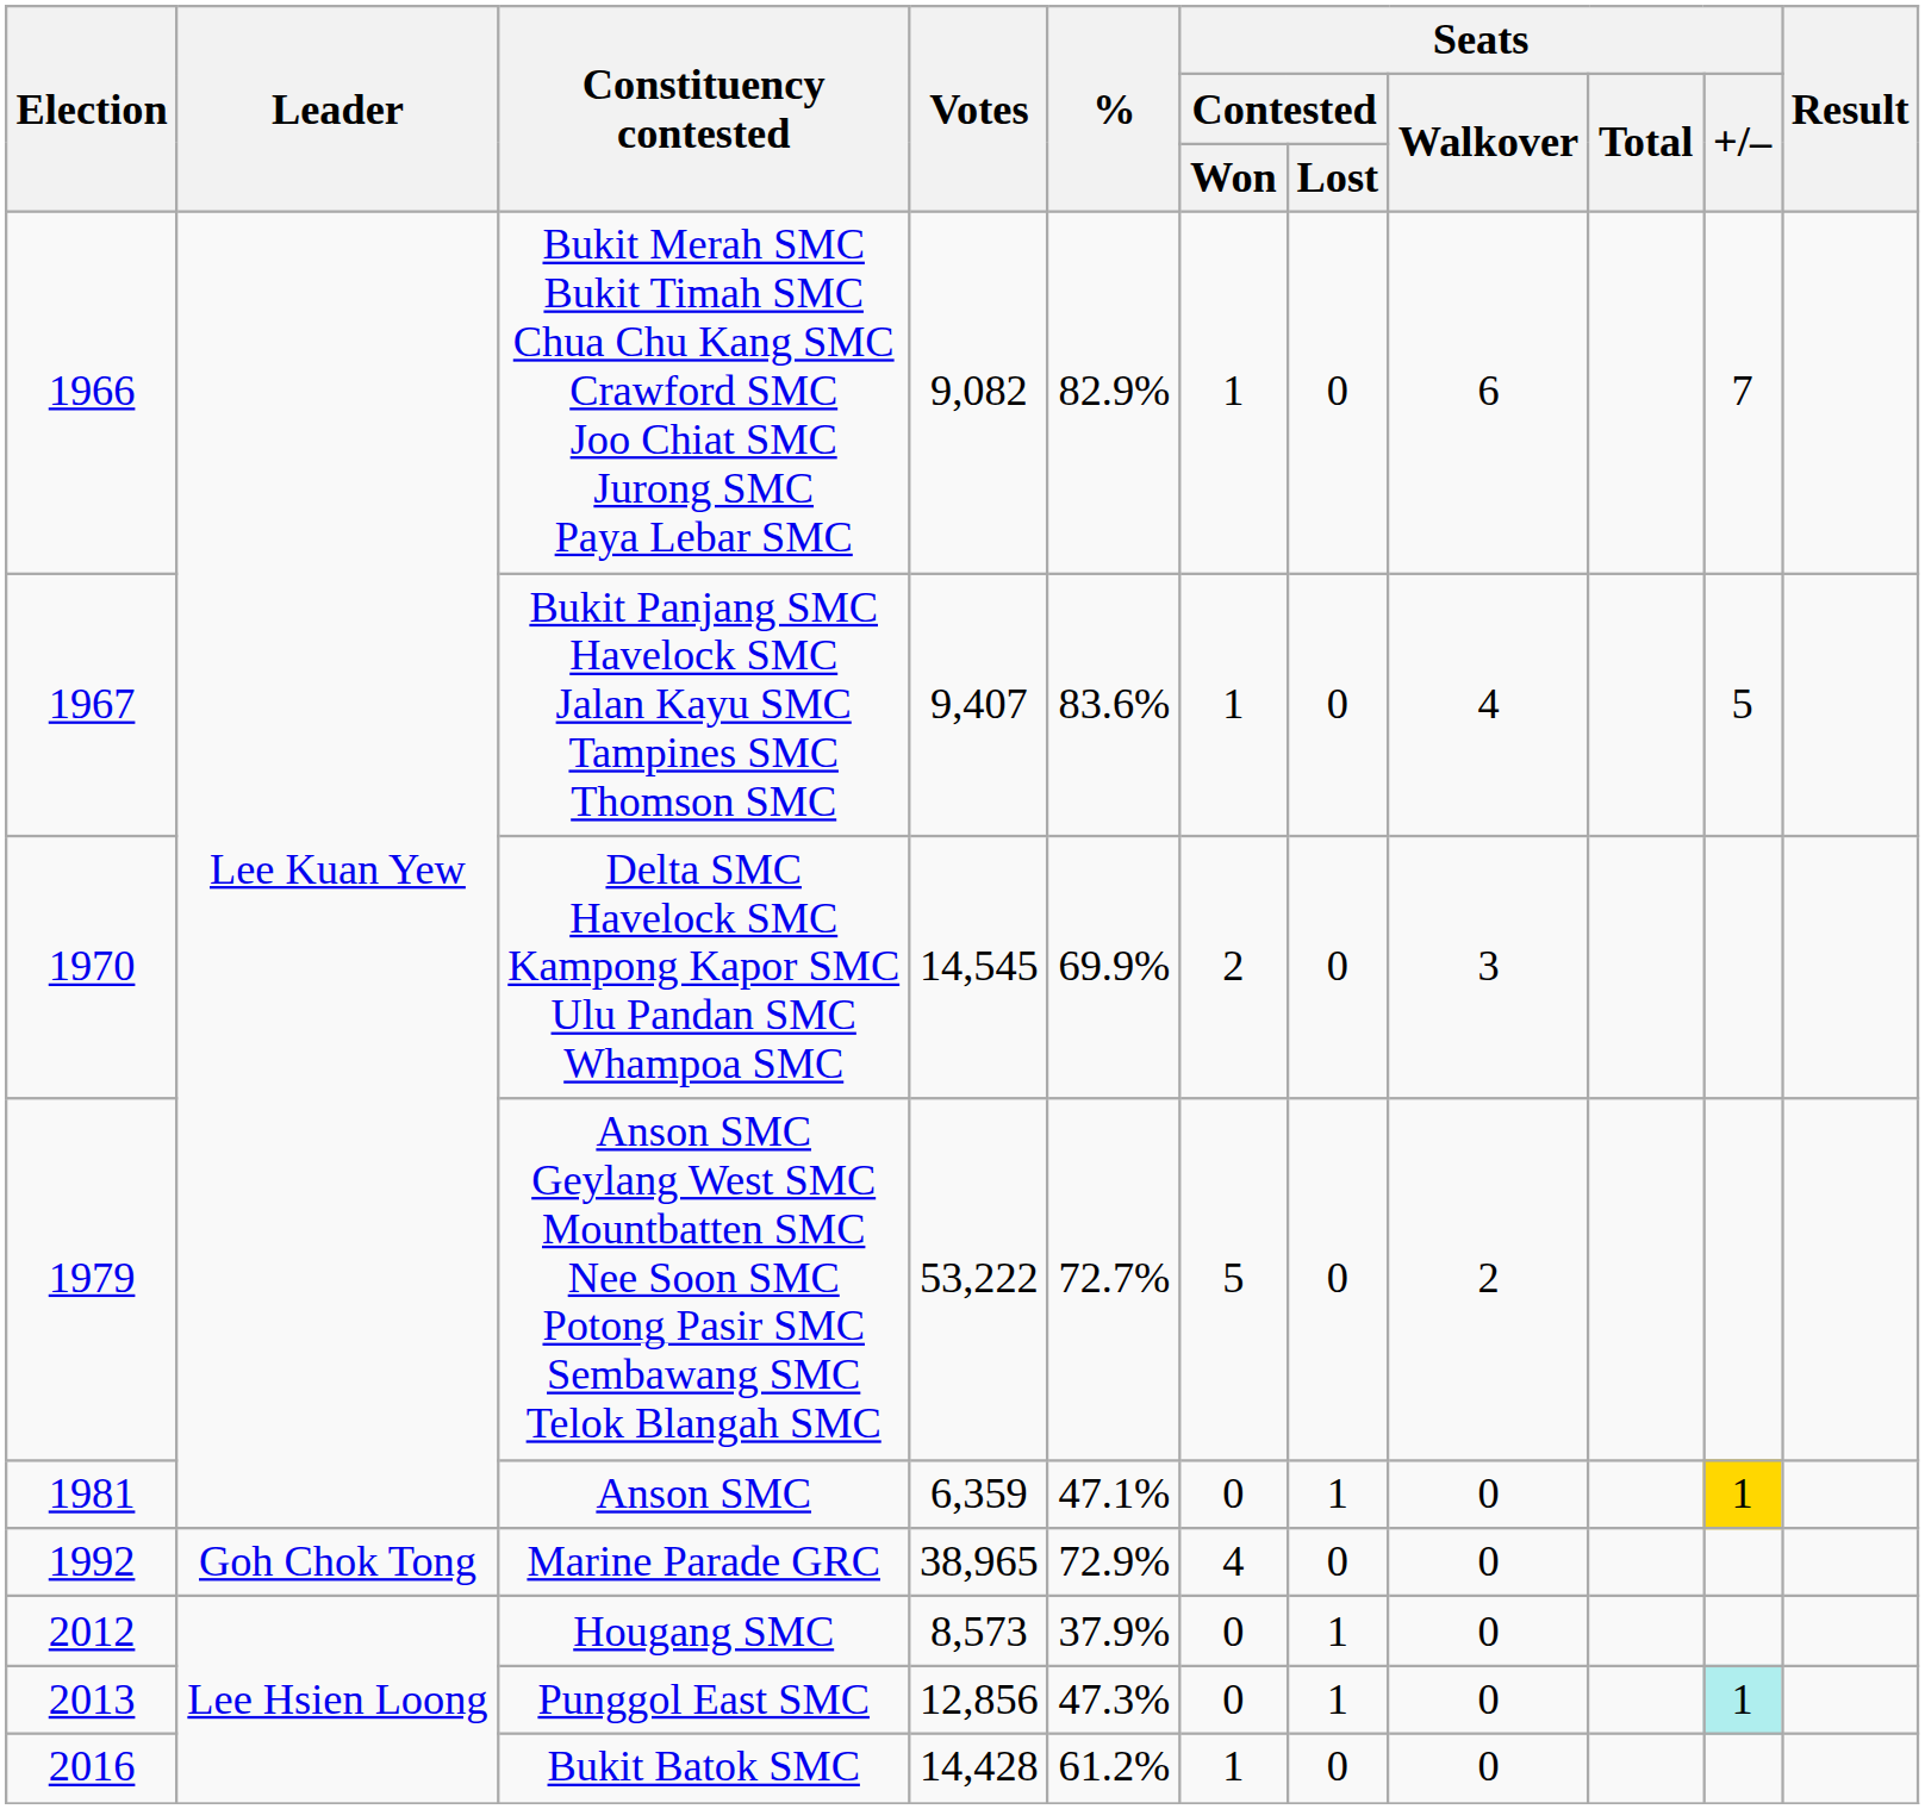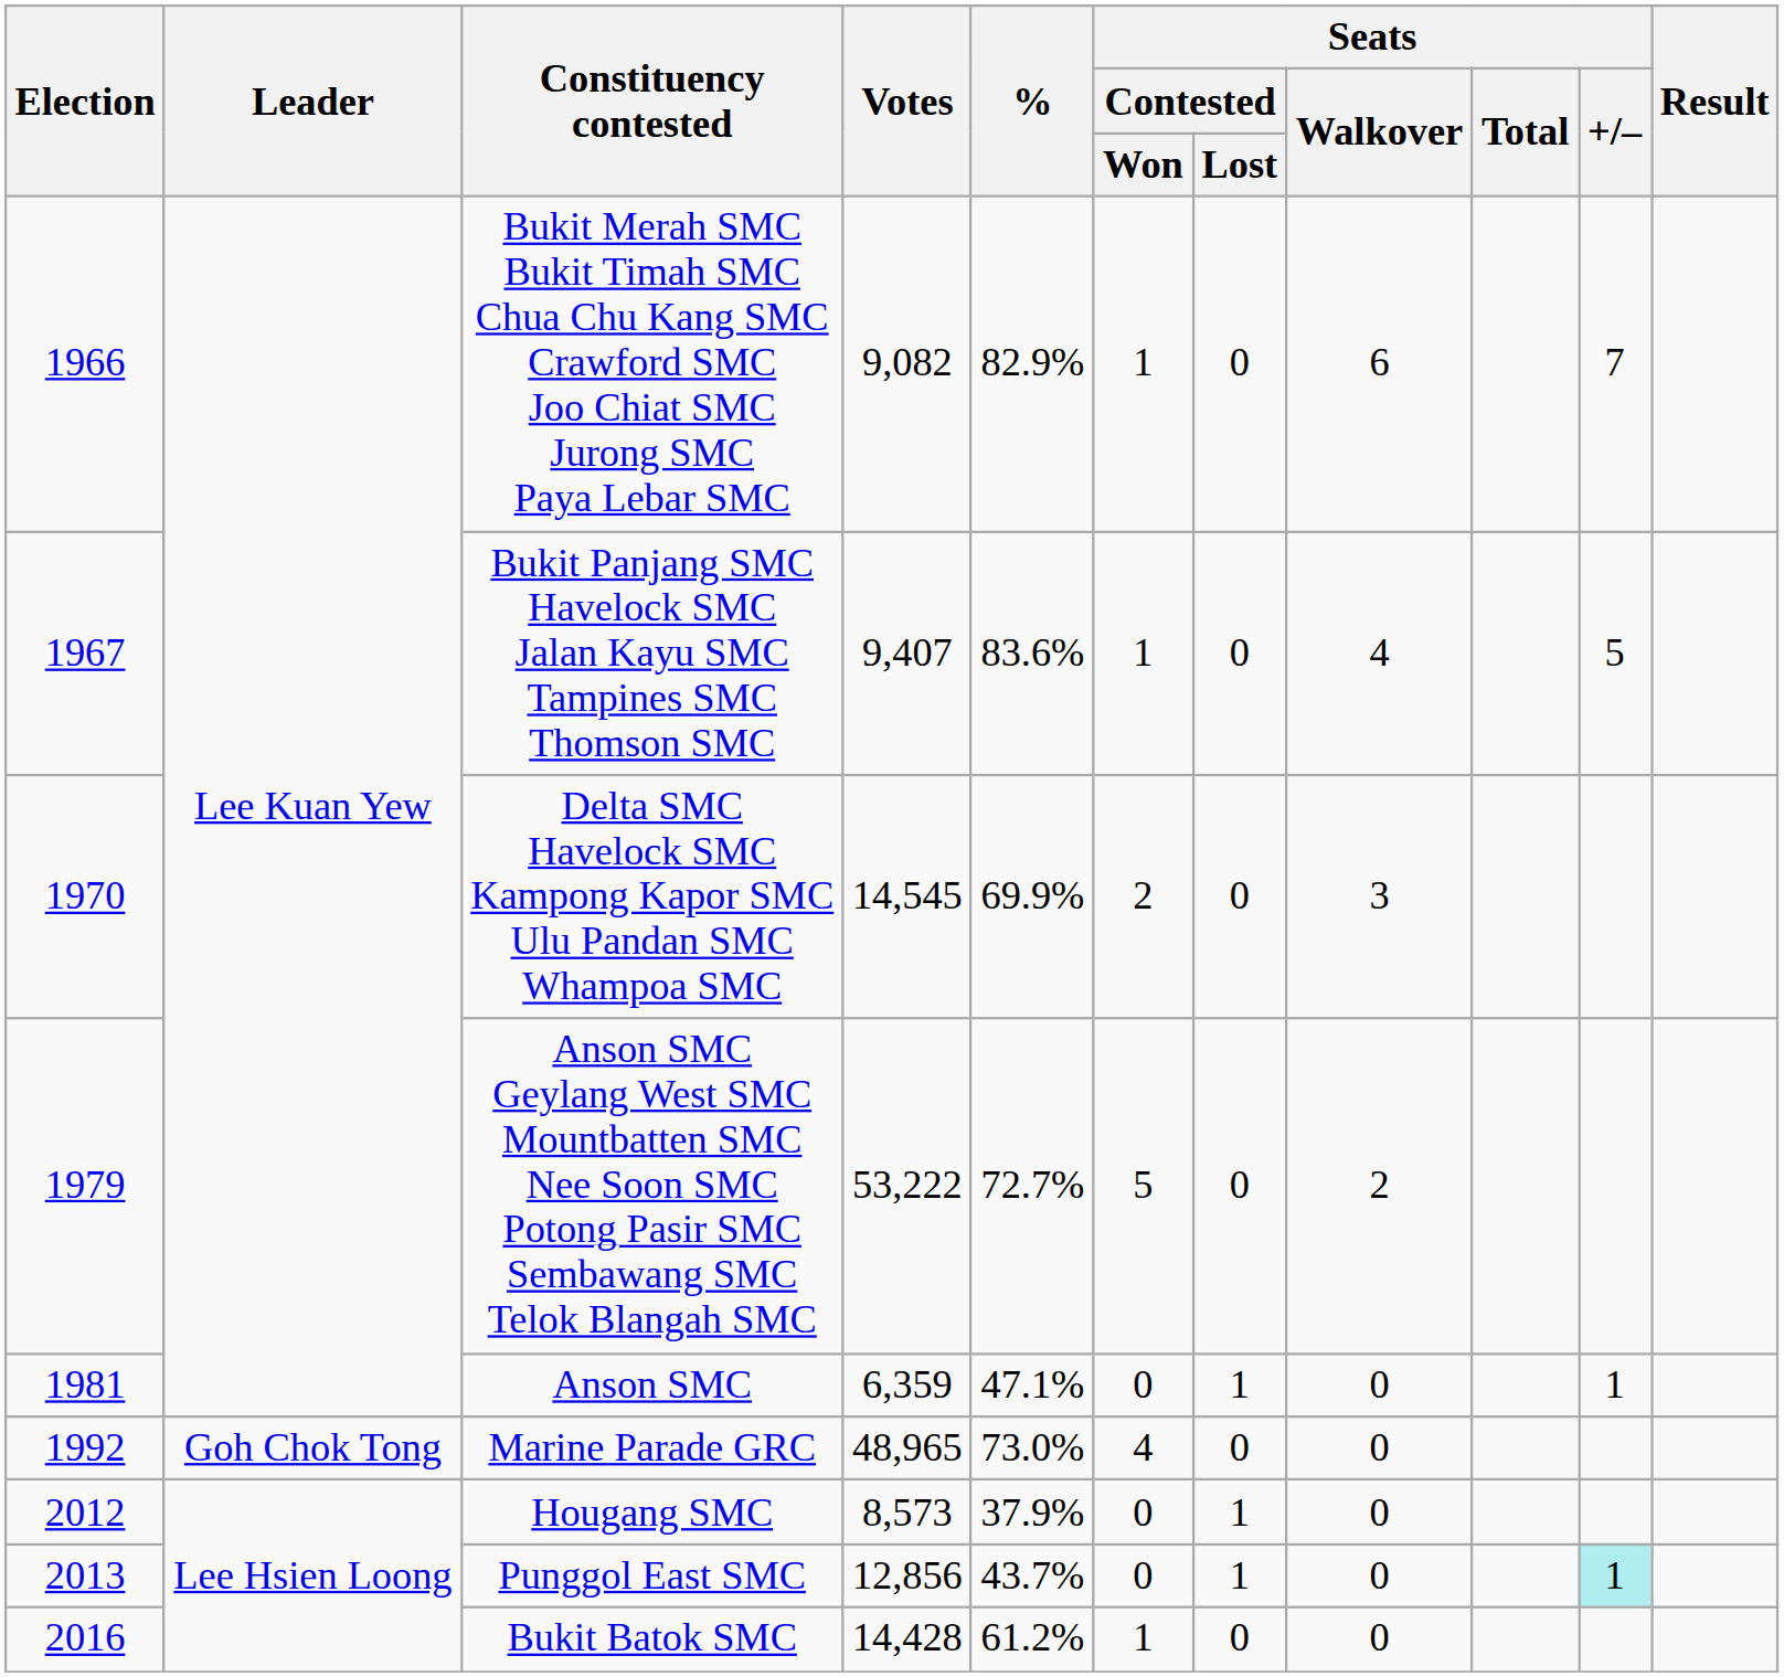 <table class=wikitable style="text-align: center;">
 <tr>
 <th rowspan=3>Election</th>
 <th rowspan=3>Leader</th>
 <th rowspan=3>Constituency<br>contested</th>
 <th rowspan=3>Votes</th>
 <th rowspan=3>%</th>
 <th colspan=5>Seats</th>
 <th rowspan=3>Result</th>
 </tr>
 <tr>
 <th colspan=2>Contested</th>
 <th rowspan=2>Walkover</th>
 <th rowspan=2>Total</th>
 <th rowspan=2>+/–</th>
 </tr>
 <tr>
 <th>Won</th>
 <th>Lost</th>
 </tr>
 <tr>
 <td><a href='#'>1966</a></td>
 <td rowspan=5><a href='#'>Lee Kuan Yew</a></td>
 <td><a href='#'>Bukit Merah SMC</a><br><a href='#'>Bukit Timah SMC</a><br><a href='#'>Chua Chu Kang SMC</a><br><a href='#'>Crawford SMC</a><br><a href='#'>Joo Chiat SMC</a><br><a href='#'>Jurong SMC</a><br><a href='#'>Paya Lebar SMC</a></td>
 <td>9,082</td>
 <td>82.9%</td>
 <td>1</td>
 <td>0</td>
 <td>6</td>
 <td></td>
 <td> 7</td>
 <td></td>
 </tr>
 <tr>
 <td><a href='#'>1967</a></td>
 <td><a href='#'>Bukit Panjang SMC</a><br><a href='#'>Havelock SMC</a><br><a href='#'>Jalan Kayu SMC</a><br><a href='#'>Tampines SMC</a><br><a href='#'>Thomson SMC</a></td>
 <td>9,407</td>
 <td>83.6%</td>
 <td>1</td>
 <td>0</td>
 <td>4</td>
 <td></td>
 <td> 5</td>
 <td></td>
 </tr>
 <tr>
 <td><a href='#'>1970</a></td>
 <td><a href='#'>Delta SMC</a><br><a href='#'>Havelock SMC</a><br><a href='#'>Kampong Kapor SMC</a><br><a href='#'>Ulu Pandan SMC</a><br><a href='#'>Whampoa SMC</a></td>
 <td>14,545</td>
 <td>69.9%</td>
 <td>2</td>
 <td>0</td>
 <td>3</td>
 <td></td>
 <td></td>
 <td></td>
 </tr>
 <tr>
 <td><a href='#'>1979</a></td>
 <td><a href='#'>Anson SMC</a><br><a href='#'>Geylang West SMC</a><br><a href='#'>Mountbatten SMC</a><br><a href='#'>Nee Soon SMC</a><br><a href='#'>Potong Pasir SMC</a><br><a href='#'>Sembawang SMC</a><br><a href='#'>Telok Blangah SMC</a></td>
 <td>53,222</td>
 <td>72.7%</td>
 <td>5</td>
 <td>0</td>
 <td>2</td>
 <td></td>
 <td></td>
 <td></td>
 </tr>
 <tr>
 <td><a href='#'>1981</a></td>
 <td><a href='#'>Anson SMC</a></td>
 <td>6,359</td>
 <td>47.1%</td>
 <td>0</td>
 <td>1</td>
 <td>0</td>
 <td></td>
-<td style="background: gold;"> 1</td>
+<td> 1</td>
 <td></td>
 </tr>
 <tr>
 <td><a href='#'>1992</a></td>
 <td><a href='#'>Goh Chok Tong</a></td>
 <td><a href='#'>Marine Parade GRC</a></td>
-<td>38,965</td>
-<td>72.9%</td>
+<td>48,965</td>
+<td>73.0%</td>
 <td>4</td>
 <td>0</td>
 <td>0</td>
 <td></td>
 <td></td>
 <td></td>
 </tr>
 <tr>
 <td><a href='#'>2012</a></td>
 <td rowspan=3><a href='#'>Lee Hsien Loong</a></td>
 <td><a href='#'>Hougang SMC</a></td>
 <td>8,573</td>
 <td>37.9%</td>
 <td>0</td>
 <td>1</td>
 <td>0</td>
 <td></td>
 <td></td>
 <td></td>
 </tr>
 <tr>
 <td><a href='#'>2013</a></td>
 <td><a href='#'>Punggol East SMC</a></td>
 <td>12,856</td>
-<td>47.3%</td>
+<td>43.7%</td>
 <td>0</td>
 <td>1</td>
 <td>0</td>
 <td></td>
 <td style="background: paleturquoise;"> 1</td>
 <td></td>
 </tr>
 <tr>
 <td><a href='#'>2016</a></td>
 <td><a href='#'>Bukit Batok SMC</a></td>
 <td>14,428</td>
 <td>61.2%</td>
 <td>1</td>
 <td>0</td>
 <td>0</td>
 <td></td>
 <td></td>
 <td></td>
 </tr>
 <tr>
 </tr>
 </table>
